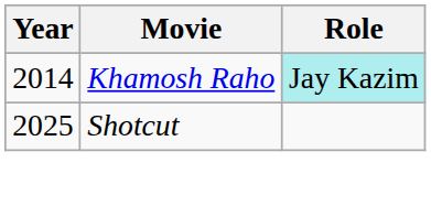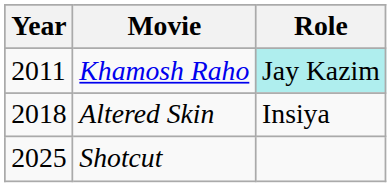 <table class="wikitable">
 <tr>
 <th><strong>Year</strong></th>
 <th><strong>Movie</strong></th>
 <th><strong>Role</strong></th>
 </tr>
 <tr>
-<td>2014</td>
+<td>2011</td>
 <td><em><a href='#'>Khamosh Raho</a></em></td>
 <td style="background: paleturquoise;">Jay Kazim</td>
+</tr>
+<tr>
+<td>2018</td>
+<td><em>Altered Skin</em></td>
+<td>Insiya</td>
 </tr>
 <tr>
 <td>2025</td>
 <td><em>Shotcut</em></td>
 <td></td>
 </tr>
 </table>
